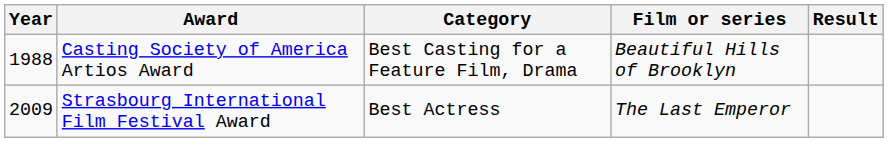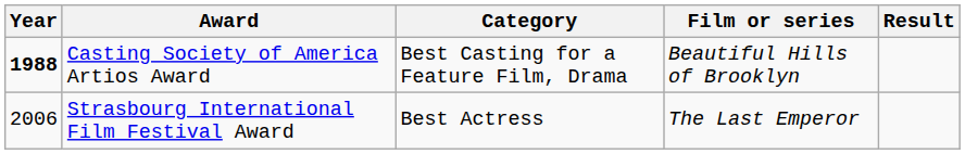 <table class="wikitable"  width="100%">
 <tr>
 <th>Year</th>
 <th>Award</th>
 <th>Category</th>
 <th>Film or series</th>
 <th>Result</th>
 </tr>
 <tr>
-<td>1988</td>
+<td><strong>1988</strong></td>
 <td><a href='#'>Casting Society of America</a> Artios Award</td>
 <td>Best Casting for a Feature Film, Drama</td>
 <td><em>Beautiful Hills of Brooklyn</em></td>
 <td></td>
 </tr>
 <tr>
-<td>2009</td>
+<td>2006</td>
 <td><a href='#'>Strasbourg International Film Festival</a> Award</td>
 <td>Best Actress</td>
 <td><em>The Last Emperor</em></td>
 <td></td>
 </tr>
 </table>
